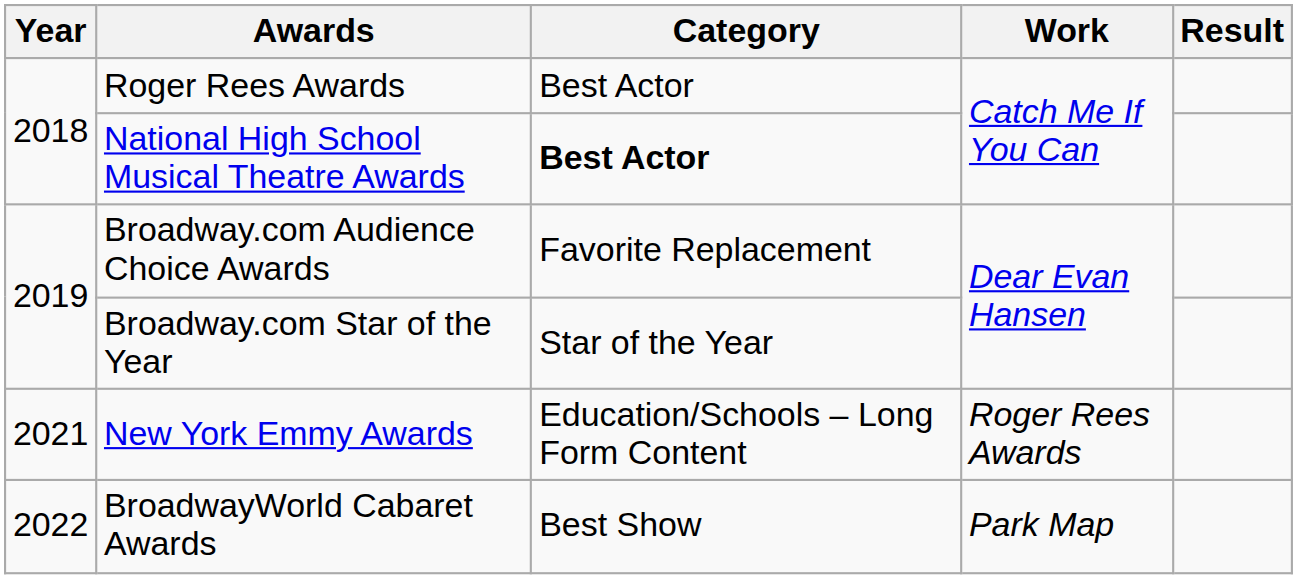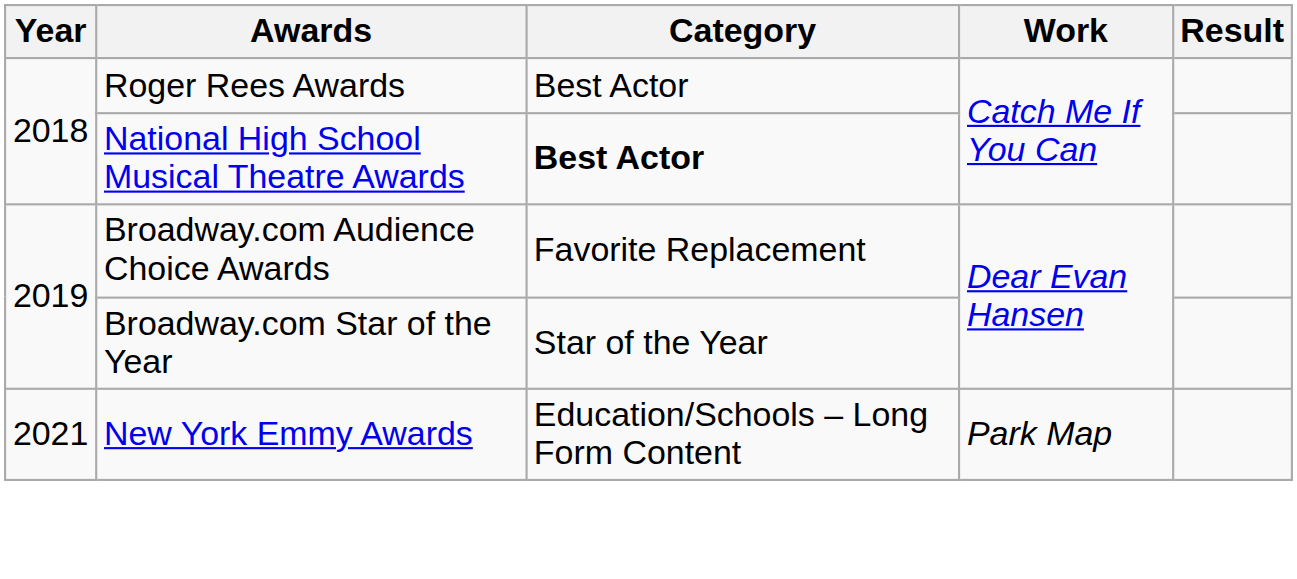 <table class="wikitable">
 <tr>
 <th>Year</th>
 <th>Awards</th>
 <th>Category</th>
 <th>Work</th>
 <th>Result</th>
 </tr>
 <tr>
 <td rowspan="2">2018</td>
 <td>Roger Rees Awards</td>
 <td>Best Actor</td>
 <td rowspan="2"><em><a href='#'>Catch Me If You Can</a></em></td>
 <td></td>
 </tr>
 <tr>
 <td><a href='#'>National High School Musical Theatre Awards</a></td>
 <td><strong>Best Actor</strong></td>
 <td></td>
 </tr>
 <tr>
 <td rowspan="2">2019</td>
 <td>Broadway.com Audience Choice Awards</td>
 <td>Favorite Replacement</td>
 <td rowspan="2"><em><a href='#'>Dear Evan Hansen</a></em></td>
 <td></td>
 </tr>
 <tr>
 <td>Broadway.com Star of the Year</td>
 <td>Star of the Year</td>
 <td></td>
 </tr>
 <tr>
 <td align="center">2021</td>
 <td><a href='#'>New York Emmy Awards</a></td>
 <td>Education/Schools – Long Form Content</td>
-<td><em>Roger Rees Awards</em></td>
-<td></td>
-</tr>
-<tr>
-<td align="center">2022</td>
-<td>BroadwayWorld Cabaret Awards</td>
-<td>Best Show</td>
 <td><em>Park Map</em></td>
 <td></td>
 </tr>
 </table>
